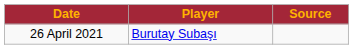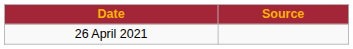 <table class="wikitable sortable" style="text-align:center;width:50%;">
 <tr>
 <th scope="col" style="background-color:#A32638;color:#FFB300">Date</th>
-<th scope="col" style="background-color:#A32638;color:#FFB300">Player</th>
 <th scope="col" class="unsortable" style="background-color:#A32638;color:#FFB300">Source</th>
 </tr>
 <tr>
 <td>26 April 2021</td>
-<td align=left> <a href='#'>Burutay Subaşı</a></td>
 <td></td>
 </tr>
 </table>
